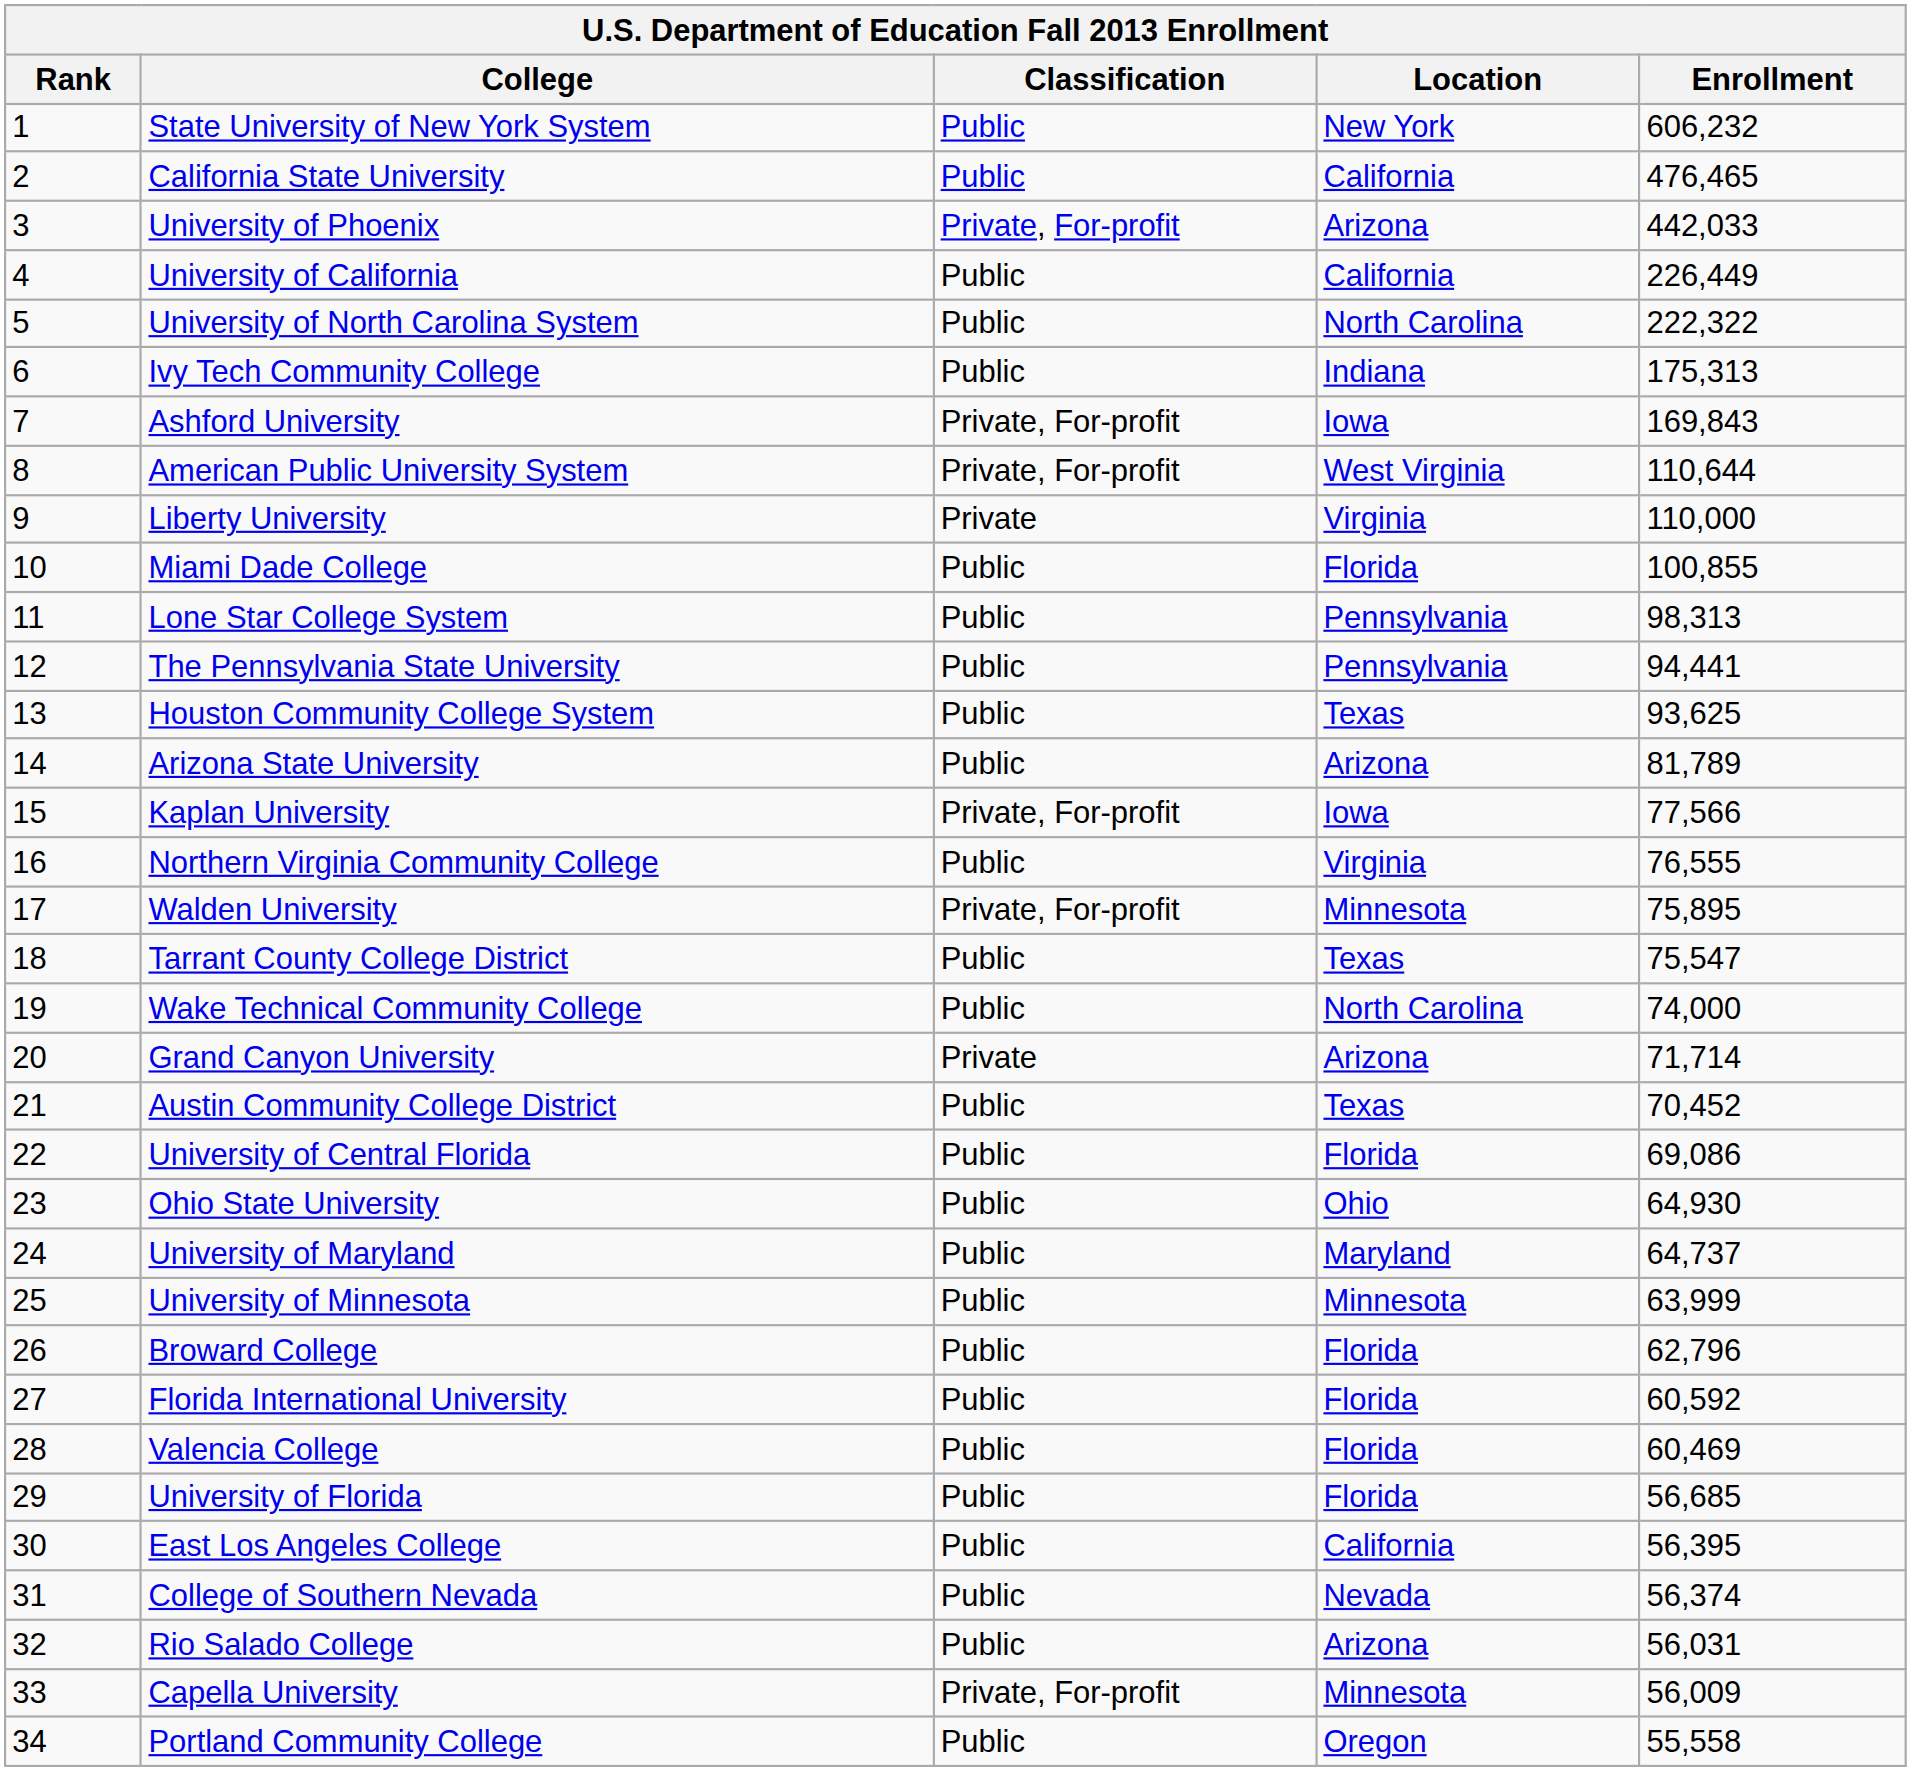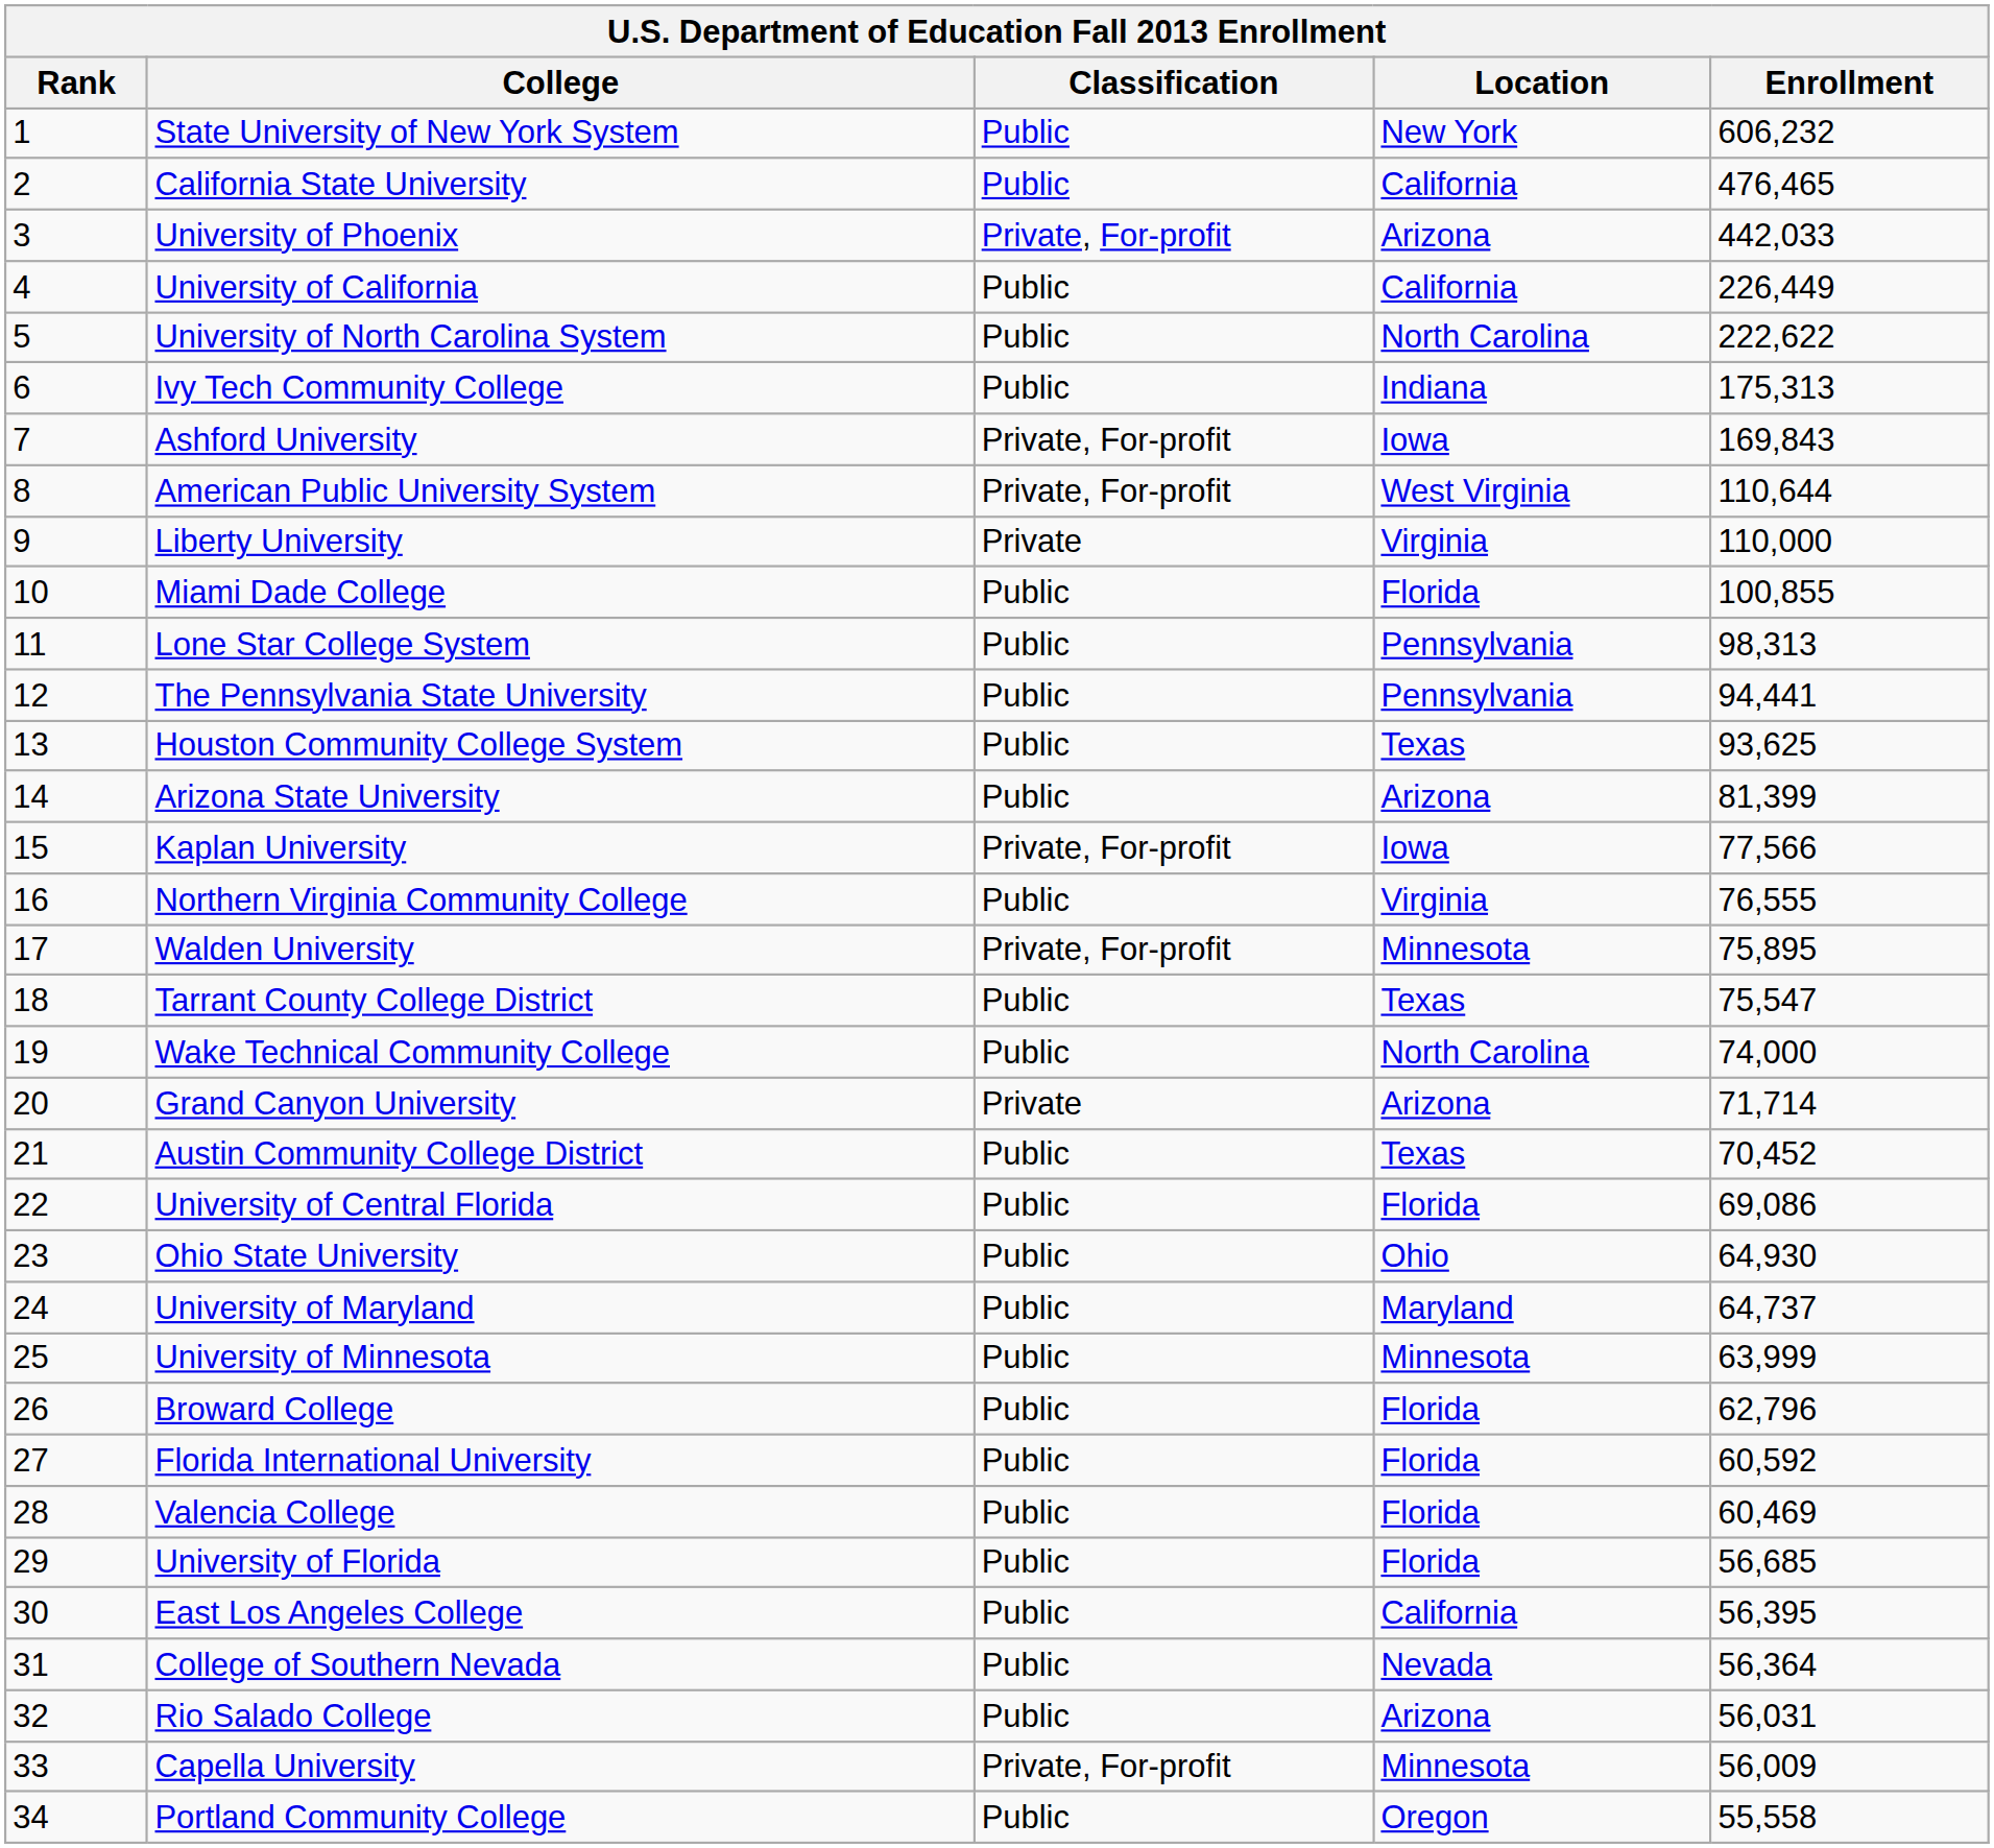 <table class="wikitable sortable" style="width:70%; font-size:90%;">
 <tr>
 <th colspan="5">U.S. Department of Education Fall 2013 Enrollment</th>
 </tr>
 <tr>
 <th><strong>Rank</strong></th>
 <th><strong>College</strong></th>
 <th><strong>Classification</strong></th>
 <th><strong>Location</strong></th>
 <th><strong>Enrollment</strong></th>
 </tr>
 <tr>
 <td>1</td>
 <td><a href='#'>State University of New York System</a></td>
 <td><a href='#'>Public</a></td>
 <td><a href='#'>New York</a></td>
 <td>606,232</td>
 </tr>
 <tr>
 <td>2</td>
 <td><a href='#'>California State University</a></td>
 <td><a href='#'>Public</a></td>
 <td><a href='#'>California</a></td>
 <td>476,465</td>
 </tr>
 <tr>
 <td>3</td>
 <td><a href='#'>University of Phoenix</a></td>
 <td><a href='#'>Private</a>, <a href='#'>For-profit</a></td>
 <td><a href='#'>Arizona</a></td>
 <td>442,033</td>
 </tr>
 <tr>
 <td>4</td>
 <td><a href='#'>University of California</a></td>
 <td [Public university>Public</td>
 <td><a href='#'>California</a></td>
 <td>226,449</td>
 </tr>
 <tr>
 <td>5</td>
 <td><a href='#'>University of North Carolina System</a></td>
 <td>Public</td>
 <td><a href='#'>North Carolina</a></td>
-<td>222,322</td>
+<td>222,622</td>
 </tr>
 <tr>
 <td>6</td>
 <td><a href='#'>Ivy Tech Community College</a></td>
 <td>Public</td>
 <td><a href='#'>Indiana</a></td>
 <td>175,313</td>
 </tr>
 <tr>
 <td>7</td>
 <td><a href='#'>Ashford University</a></td>
 <td>Private, For-profit</td>
 <td><a href='#'>Iowa</a></td>
 <td>169,843</td>
 </tr>
 <tr>
 <td>8</td>
 <td><a href='#'>American Public University System</a></td>
 <td>Private, For-profit</td>
 <td><a href='#'>West Virginia</a></td>
 <td>110,644</td>
 </tr>
 <tr>
 <td>9</td>
 <td><a href='#'>Liberty University</a></td>
 <td>Private</td>
 <td><a href='#'>Virginia</a></td>
 <td>110,000</td>
 </tr>
 <tr>
 <td>10</td>
 <td><a href='#'>Miami Dade College</a></td>
 <td>Public</td>
 <td><a href='#'>Florida</a></td>
 <td>100,855</td>
 </tr>
 <tr>
 <td>11</td>
 <td><a href='#'>Lone Star College System</a></td>
 <td>Public</td>
 <td><a href='#'>Pennsylvania</a></td>
 <td>98,313</td>
 </tr>
 <tr>
 <td>12</td>
 <td><a href='#'>The Pennsylvania State University</a></td>
 <td>Public</td>
 <td><a href='#'>Pennsylvania</a></td>
 <td>94,441</td>
 </tr>
 <tr>
 <td>13</td>
 <td><a href='#'>Houston Community College System</a></td>
 <td>Public</td>
 <td><a href='#'>Texas</a></td>
 <td>93,625</td>
 </tr>
 <tr>
 <td>14</td>
 <td><a href='#'>Arizona State University</a></td>
 <td>Public</td>
 <td><a href='#'>Arizona</a></td>
-<td>81,789</td>
+<td>81,399</td>
 </tr>
 <tr>
 <td>15</td>
 <td><a href='#'>Kaplan University</a></td>
 <td>Private, For-profit</td>
 <td><a href='#'>Iowa</a></td>
 <td>77,566</td>
 </tr>
 <tr>
 <td>16</td>
 <td><a href='#'>Northern Virginia Community College</a></td>
 <td>Public</td>
 <td><a href='#'>Virginia</a></td>
 <td>76,555</td>
 </tr>
 <tr>
 <td>17</td>
 <td><a href='#'>Walden University</a></td>
 <td>Private, For-profit</td>
 <td><a href='#'>Minnesota</a></td>
 <td>75,895</td>
 </tr>
 <tr>
 <td>18</td>
 <td><a href='#'>Tarrant County College District</a></td>
 <td>Public</td>
 <td><a href='#'>Texas</a></td>
 <td>75,547</td>
 </tr>
 <tr>
 <td>19</td>
 <td><a href='#'>Wake Technical Community College</a></td>
 <td>Public</td>
 <td><a href='#'>North Carolina</a></td>
 <td>74,000</td>
 </tr>
 <tr>
 <td>20</td>
 <td><a href='#'>Grand Canyon University</a></td>
 <td>Private</td>
 <td><a href='#'>Arizona</a></td>
 <td>71,714</td>
 </tr>
 <tr>
 <td>21</td>
 <td><a href='#'>Austin Community College District</a></td>
 <td>Public</td>
 <td><a href='#'>Texas</a></td>
 <td>70,452</td>
 </tr>
 <tr>
 <td>22</td>
 <td><a href='#'>University of Central Florida</a></td>
 <td>Public</td>
 <td><a href='#'>Florida</a></td>
 <td>69,086</td>
 </tr>
 <tr>
 <td>23</td>
 <td><a href='#'>Ohio State University</a></td>
 <td>Public</td>
 <td><a href='#'>Ohio</a></td>
 <td>64,930</td>
 </tr>
 <tr>
 <td>24</td>
 <td><a href='#'>University of Maryland</a></td>
 <td>Public</td>
 <td><a href='#'>Maryland</a></td>
 <td>64,737</td>
 </tr>
 <tr>
 <td>25</td>
 <td><a href='#'>University of Minnesota</a></td>
 <td>Public</td>
 <td><a href='#'>Minnesota</a></td>
 <td>63,999</td>
 </tr>
 <tr>
 <td>26</td>
 <td><a href='#'>Broward College</a></td>
 <td>Public</td>
 <td><a href='#'>Florida</a></td>
 <td>62,796</td>
 </tr>
 <tr>
 <td>27</td>
 <td><a href='#'>Florida International University</a></td>
 <td>Public</td>
 <td><a href='#'>Florida</a></td>
 <td>60,592</td>
 </tr>
 <tr>
 <td>28</td>
 <td><a href='#'>Valencia College</a></td>
 <td>Public</td>
 <td><a href='#'>Florida</a></td>
 <td>60,469</td>
 </tr>
 <tr>
 <td>29</td>
 <td><a href='#'>University of Florida</a></td>
 <td>Public</td>
 <td><a href='#'>Florida</a></td>
 <td>56,685</td>
 </tr>
 <tr>
 <td>30</td>
 <td><a href='#'>East Los Angeles College</a></td>
 <td>Public</td>
 <td><a href='#'>California</a></td>
 <td>56,395</td>
 </tr>
 <tr>
 <td>31</td>
 <td><a href='#'>College of Southern Nevada</a></td>
 <td>Public</td>
 <td><a href='#'>Nevada</a></td>
-<td>56,374</td>
+<td>56,364</td>
 </tr>
 <tr>
 <td>32</td>
 <td><a href='#'>Rio Salado College</a></td>
 <td>Public</td>
 <td><a href='#'>Arizona</a></td>
 <td>56,031</td>
 </tr>
 <tr>
 <td>33</td>
 <td><a href='#'>Capella University</a></td>
 <td>Private, For-profit</td>
 <td><a href='#'>Minnesota</a></td>
 <td>56,009</td>
 </tr>
 <tr>
 <td>34</td>
 <td><a href='#'>Portland Community College</a></td>
 <td>Public</td>
 <td><a href='#'>Oregon</a></td>
 <td>55,558</td>
 </tr>
 </table>
